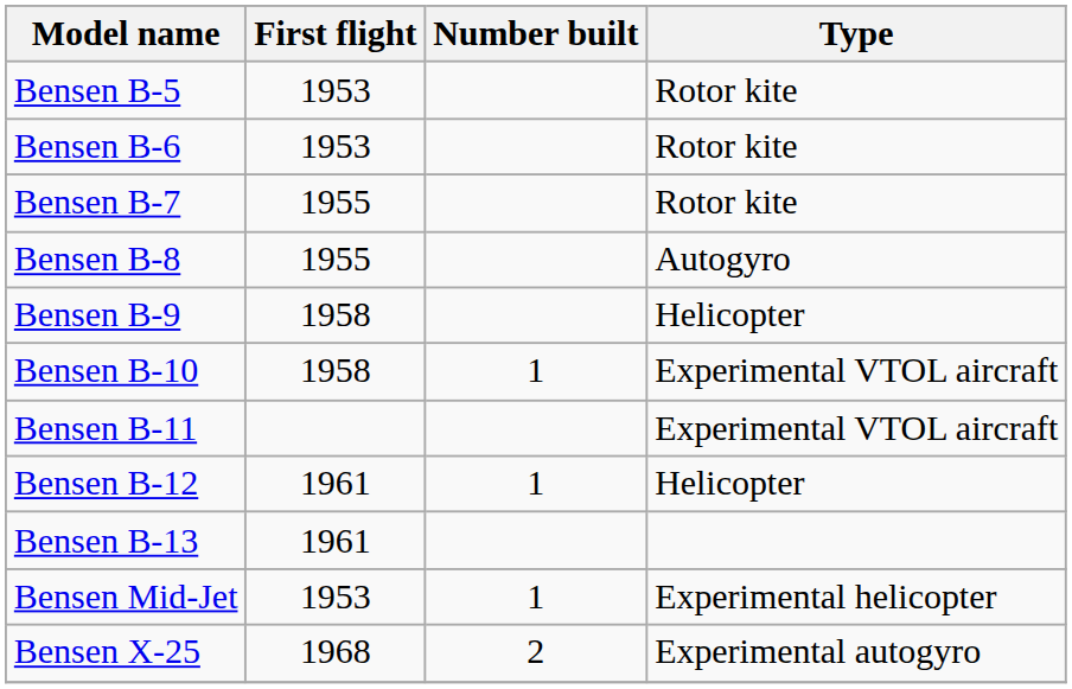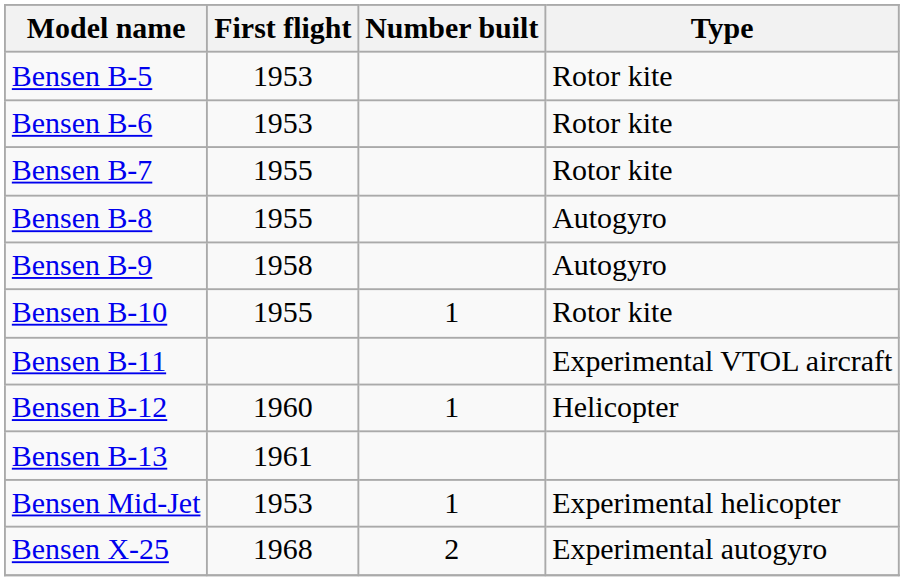 <table class="wikitable sortable">
 <tr>
 <th>Model name</th>
 <th>First flight</th>
 <th>Number built</th>
 <th>Type</th>
 </tr>
 <tr>
 <td align=left><a href='#'>Bensen B-5</a></td>
 <td align=center>1953</td>
 <td align=center></td>
 <td align=left>Rotor kite</td>
 </tr>
 <tr>
 <td align=left><a href='#'>Bensen B-6</a></td>
 <td align=center>1953</td>
 <td align=center></td>
 <td align=left>Rotor kite</td>
 </tr>
 <tr>
 <td align=left><a href='#'>Bensen B-7</a></td>
 <td align=center>1955</td>
 <td align=center></td>
 <td align=left>Rotor kite</td>
 </tr>
 <tr>
 <td align=left><a href='#'>Bensen B-8</a></td>
 <td align=center>1955</td>
 <td align=center></td>
 <td align=left>Autogyro</td>
 </tr>
 <tr>
 <td align=left><a href='#'>Bensen B-9</a></td>
 <td align=center>1958</td>
 <td align=center></td>
-<td align=left>Helicopter</td>
+<td align=left>Autogyro</td>
 </tr>
 <tr>
 <td align=left><a href='#'>Bensen B-10</a></td>
-<td align=center>1958</td>
+<td align=center>1955</td>
 <td align=center>1</td>
-<td align=left>Experimental VTOL aircraft</td>
+<td align=left>Rotor kite</td>
 </tr>
 <tr>
 <td align=left><a href='#'>Bensen B-11</a></td>
 <td align=center></td>
 <td align=center></td>
 <td align=left>Experimental VTOL aircraft</td>
 </tr>
 <tr>
 <td align=left><a href='#'>Bensen B-12</a></td>
-<td align=center>1961</td>
+<td align=center>1960</td>
 <td align=center>1</td>
 <td align=left>Helicopter</td>
 </tr>
 <tr>
 <td align=left><a href='#'>Bensen B-13</a></td>
 <td align=center>1961</td>
 <td align=center></td>
 <td align=left></td>
 </tr>
 <tr>
 <td align=left><a href='#'>Bensen Mid-Jet</a></td>
 <td align=center>1953</td>
 <td align=center>1</td>
 <td align=left>Experimental helicopter</td>
 </tr>
 <tr>
 <td align=left><a href='#'>Bensen X-25</a></td>
 <td align=center>1968</td>
 <td align=center>2</td>
 <td align=left>Experimental autogyro</td>
 </tr>
 <tr>
 </tr>
 </table>
